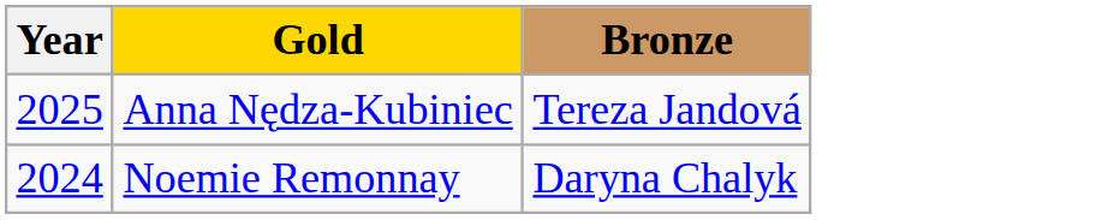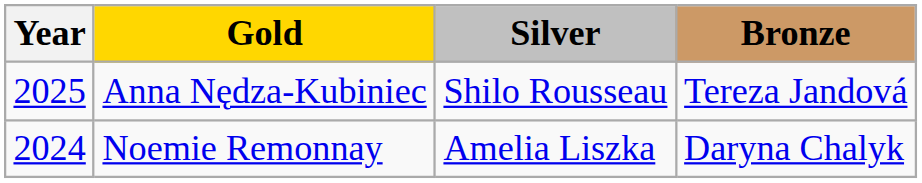 <table class="wikitable">
 <tr>
 <th>Year</th>
 <td align=center bgcolor=gold><strong>Gold</strong></td>
+<td align=center bgcolor=silver><strong>Silver</strong></td>
 <td align=center bgcolor=cc9966><strong>Bronze</strong></td>
 </tr>
 <tr>
 <td><a href='#'>2025</a></td>
 <td> <a href='#'>Anna Nędza-Kubiniec</a></td>
+<td> <a href='#'>Shilo Rousseau</a></td>
 <td> <a href='#'>Tereza Jandová</a></td>
 </tr>
 <tr>
 <td><a href='#'>2024</a></td>
 <td> <a href='#'>Noemie Remonnay</a></td>
+<td> <a href='#'>Amelia Liszka</a></td>
 <td> <a href='#'>Daryna Chalyk</a></td>
 </tr>
 </table>
